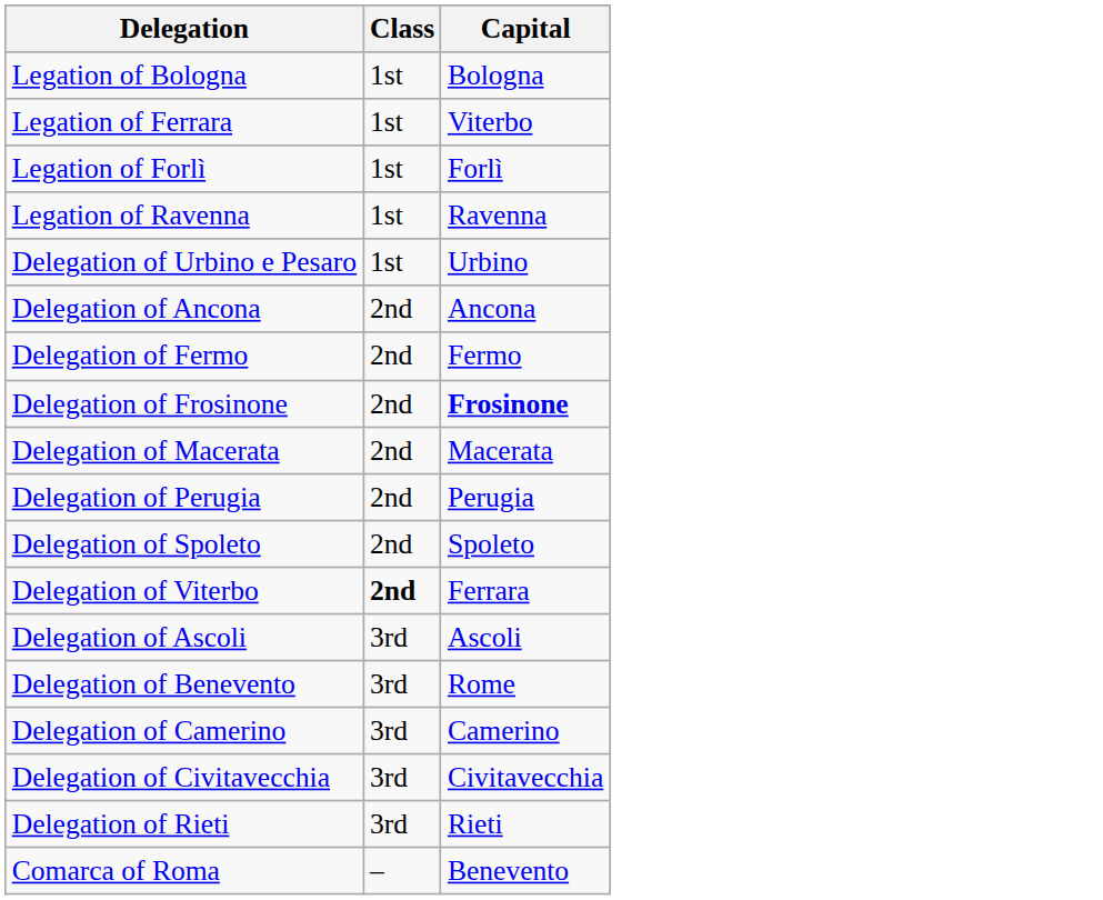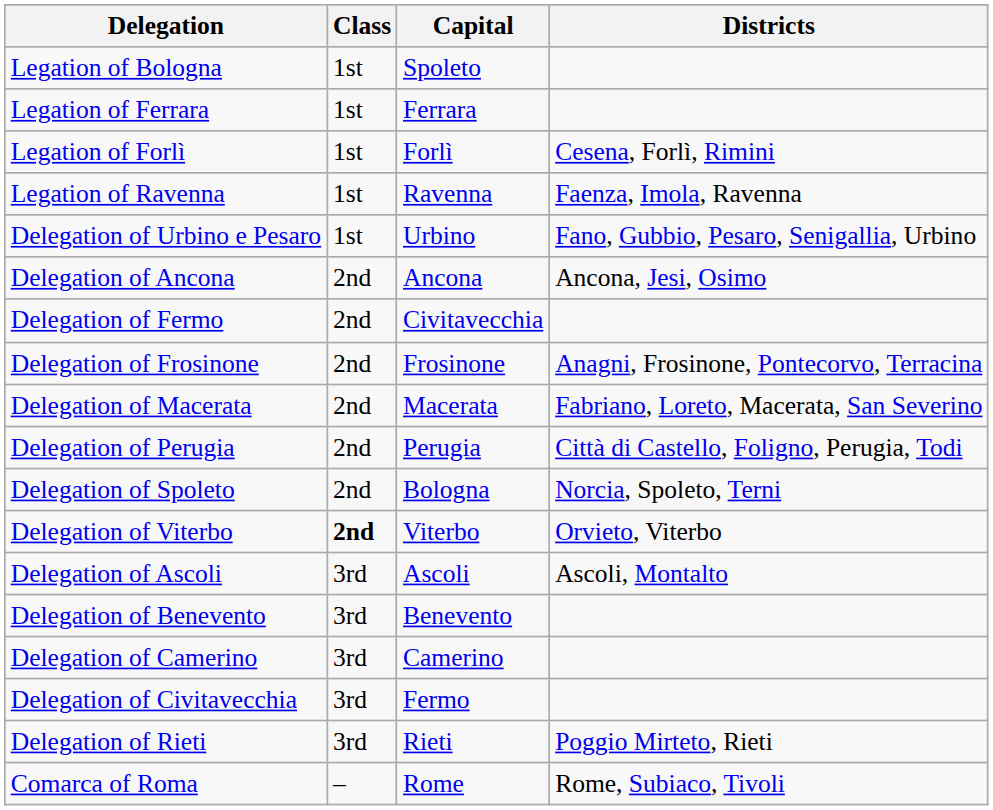 <table class="wikitable" style="background:#F8F8F8; border:1px #AAA solid; font-size:95%">
 <tr>
 <th>Delegation</th>
 <th>Class</th>
 <th>Capital</th>
+<th>Districts</th>
 </tr>
 <tr>
 <td><a href='#'>Legation of Bologna</a></td>
 <td>1st</td>
-<td><a href='#'>Bologna</a></td>
+<td><a href='#'>Spoleto</a></td>
+<td></td>
 </tr>
 <tr>
 <td><a href='#'>Legation of Ferrara</a></td>
 <td>1st</td>
-<td><a href='#'>Viterbo</a></td>
+<td><a href='#'>Ferrara</a></td>
+<td></td>
 </tr>
 <tr>
 <td><a href='#'>Legation of Forlì</a></td>
 <td>1st</td>
 <td><a href='#'>Forlì</a></td>
+<td><a href='#'>Cesena</a>, Forlì, <a href='#'>Rimini</a></td>
 </tr>
 <tr>
 <td><a href='#'>Legation of Ravenna</a></td>
 <td>1st</td>
 <td><a href='#'>Ravenna</a></td>
+<td><a href='#'>Faenza</a>, <a href='#'>Imola</a>, Ravenna</td>
 </tr>
 <tr>
 <td><a href='#'>Delegation of Urbino e Pesaro</a></td>
 <td>1st</td>
 <td><a href='#'>Urbino</a></td>
+<td><a href='#'>Fano</a>, <a href='#'>Gubbio</a>, <a href='#'>Pesaro</a>, <a href='#'>Senigallia</a>, Urbino</td>
 </tr>
 <tr>
 <td><a href='#'>Delegation of Ancona</a></td>
 <td>2nd</td>
 <td><a href='#'>Ancona</a></td>
+<td>Ancona, <a href='#'>Jesi</a>, <a href='#'>Osimo</a></td>
 </tr>
 <tr>
 <td><a href='#'>Delegation of Fermo</a></td>
 <td>2nd</td>
-<td><a href='#'>Fermo</a></td>
+<td><a href='#'>Civitavecchia</a></td>
+<td></td>
 </tr>
 <tr>
 <td><a href='#'>Delegation of Frosinone</a></td>
 <td>2nd</td>
-<td><strong><a href='#'>Frosinone</a></strong></td>
+<td><a href='#'>Frosinone</a></td>
+<td><a href='#'>Anagni</a>, Frosinone, <a href='#'>Pontecorvo</a>, <a href='#'>Terracina</a></td>
 </tr>
 <tr>
 <td><a href='#'>Delegation of Macerata</a></td>
 <td>2nd</td>
 <td><a href='#'>Macerata</a></td>
+<td><a href='#'>Fabriano</a>, <a href='#'>Loreto</a>, Macerata, <a href='#'>San Severino</a></td>
 </tr>
 <tr>
 <td><a href='#'>Delegation of Perugia</a></td>
 <td>2nd</td>
 <td><a href='#'>Perugia</a></td>
+<td><a href='#'>Città di Castello</a>, <a href='#'>Foligno</a>, Perugia, <a href='#'>Todi</a></td>
 </tr>
 <tr>
 <td><a href='#'>Delegation of Spoleto</a></td>
 <td>2nd</td>
-<td><a href='#'>Spoleto</a></td>
+<td><a href='#'>Bologna</a></td>
+<td><a href='#'>Norcia</a>, Spoleto, <a href='#'>Terni</a></td>
 </tr>
 <tr>
 <td><a href='#'>Delegation of Viterbo</a></td>
 <td><strong>2nd</strong></td>
-<td><a href='#'>Ferrara</a></td>
+<td><a href='#'>Viterbo</a></td>
+<td><a href='#'>Orvieto</a>, Viterbo</td>
 </tr>
 <tr>
 <td><a href='#'>Delegation of Ascoli</a></td>
 <td>3rd</td>
 <td><a href='#'>Ascoli</a></td>
+<td>Ascoli, <a href='#'>Montalto</a></td>
 </tr>
 <tr>
 <td><a href='#'>Delegation of Benevento</a></td>
 <td>3rd</td>
-<td><a href='#'>Rome</a></td>
+<td><a href='#'>Benevento</a></td>
+<td></td>
 </tr>
 <tr>
 <td><a href='#'>Delegation of Camerino</a></td>
 <td>3rd</td>
 <td><a href='#'>Camerino</a></td>
+<td></td>
 </tr>
 <tr>
 <td><a href='#'>Delegation of Civitavecchia</a></td>
 <td>3rd</td>
-<td><a href='#'>Civitavecchia</a></td>
+<td><a href='#'>Fermo</a></td>
+<td></td>
 </tr>
 <tr>
 <td><a href='#'>Delegation of Rieti</a></td>
 <td>3rd</td>
 <td><a href='#'>Rieti</a></td>
+<td><a href='#'>Poggio Mirteto</a>, Rieti</td>
 </tr>
 <tr>
 <td><a href='#'>Comarca of Roma</a></td>
 <td>–</td>
-<td><a href='#'>Benevento</a></td>
+<td><a href='#'>Rome</a></td>
+<td>Rome, <a href='#'>Subiaco</a>, <a href='#'>Tivoli</a></td>
 </tr>
 </table>
